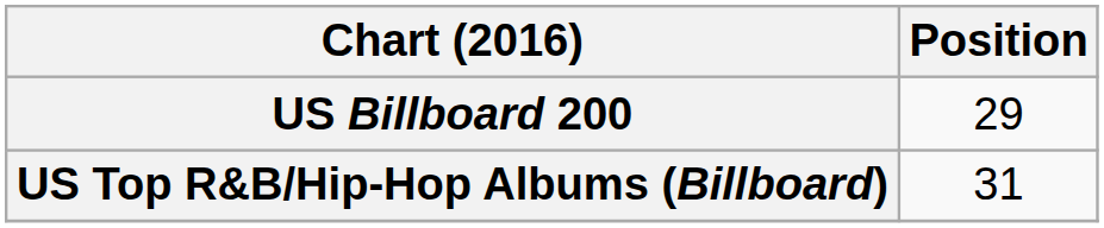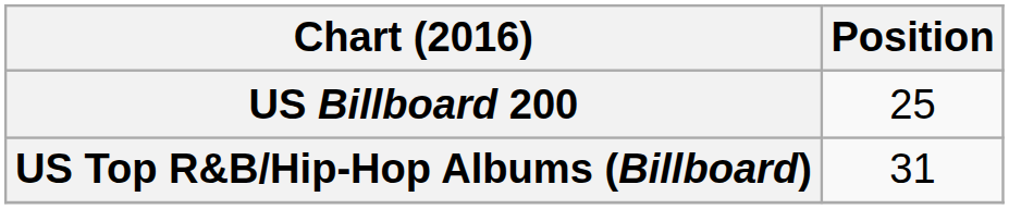 <table class="wikitable plainrowheaders" style="text-align:center">
 <tr>
 <th scope="col">Chart (2016)</th>
 <th scope="col">Position</th>
 </tr>
 <tr>
 <th scope="row">US <em>Billboard</em> 200</th>
-<td>29</td>
+<td>25</td>
 </tr>
 <tr>
 <th scope="row">US Top R&B/Hip-Hop Albums (<em>Billboard</em>)</th>
 <td>31</td>
 </tr>
 <tr>
 </tr>
 </table>
